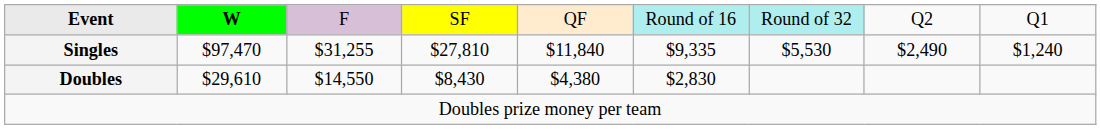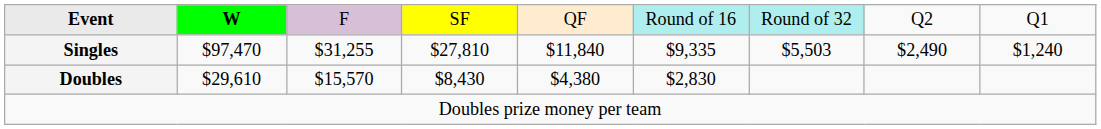 <table class=wikitable style=font-size:90%;text-align:center>
 <tr>
 <td style="width:130px; background:#eaeaea;"><strong>Event</strong></td>
 <td style="width:80px; background:lime;"><strong>W</strong></td>
 <td style="width:85px; background:thistle;">F</td>
 <td style="width:85px; background:#ff0;">SF</td>
 <td style="width:85px; background:#ffebcd;">QF</td>
 <td style="width:85px; background:#afeeee;">Round of 16</td>
 <td style="width:85px; background:#afeeee;">Round of 32</td>
 <td width=85>Q2</td>
 <td width=85>Q1</td>
 </tr>
 <tr>
 <td style="background:#f4f4f4;"><strong>Singles</strong></td>
 <td>$97,470</td>
 <td>$31,255</td>
 <td>$27,810</td>
 <td>$11,840</td>
 <td>$9,335</td>
-<td>$5,530</td>
+<td>$5,503</td>
 <td>$2,490</td>
 <td>$1,240</td>
 </tr>
 <tr>
 <td style="background:#f4f4f4;"><strong>Doubles</strong></td>
 <td>$29,610</td>
-<td>$14,550</td>
+<td>$15,570</td>
 <td>$8,430</td>
 <td>$4,380</td>
 <td>$2,830</td>
 <td></td>
 <td></td>
 <td></td>
 </tr>
 <tr>
 <td colspan=9>Doubles prize money per team</td>
 </tr>
 </table>
